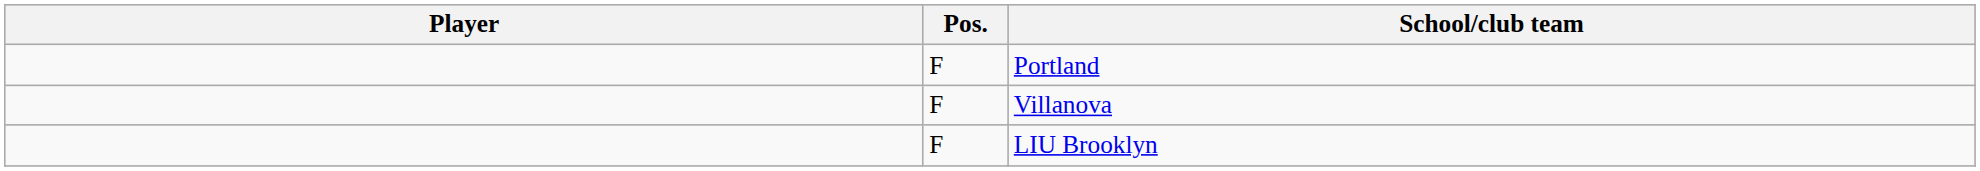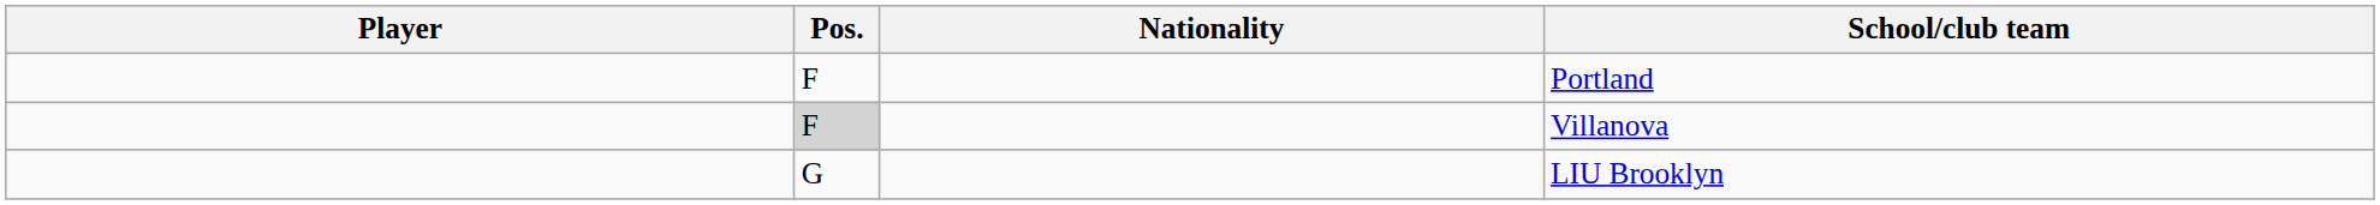 <table class="wikitable sortable sortable">
 <tr>
 <th style="width:19%;">Player</th>
 <th style="width:1%;">Pos.</th>
+<th style="width:16%;">Nationality</th>
 <th style="width:20%;">School/club team</th>
 </tr>
 <tr>
 <td></td>
 <td>F</td>
+<td></td>
 <td><a href='#'>Portland</a></td>
 </tr>
 <tr>
 <td></td>
-<td>F</td>
+<td style="background: lightgrey;">F</td>
+<td></td>
 <td><a href='#'>Villanova</a></td>
 </tr>
 <tr>
 <td></td>
-<td>F</td>
+<td>G</td>
+<td></td>
 <td><a href='#'>LIU Brooklyn</a></td>
 </tr>
 </table>
